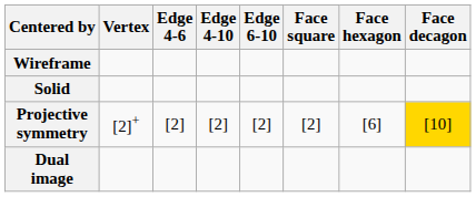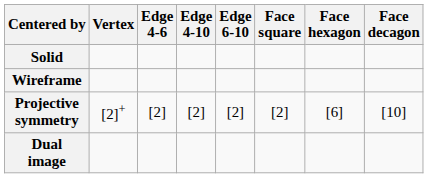 <table class=wikitable>
 <tr>
 <th>Centered by</th>
 <th>Vertex</th>
 <th>Edge<br>4-6</th>
 <th>Edge<br>4-10</th>
 <th>Edge<br>6-10</th>
 <th>Face<br>square</th>
 <th>Face<br>hexagon</th>
 <th>Face<br>decagon</th>
 </tr>
 <tr>
-<th>Wireframe</th>
+<th>Solid</th>
 <td></td>
 <td></td>
 <td></td>
 <td></td>
 <td></td>
 <td></td>
 <td></td>
 </tr>
 <tr>
-<th>Solid</th>
+<th>Wireframe</th>
 <td></td>
 <td></td>
 <td></td>
 <td></td>
 <td></td>
 <td></td>
 <td></td>
 </tr>
 <tr align=center>
 <th>Projective<br>symmetry</th>
 <td>[2]<sup>+</sup></td>
 <td>[2]</td>
 <td>[2]</td>
 <td>[2]</td>
 <td>[2]</td>
 <td>[6]</td>
-<td style="background: gold;">[10]</td>
+<td>[10]</td>
 </tr>
 <tr>
 <th>Dual<br>image</th>
 <td></td>
 <td></td>
 <td></td>
 <td></td>
 <td></td>
 <td></td>
 <td></td>
 </tr>
 </table>
